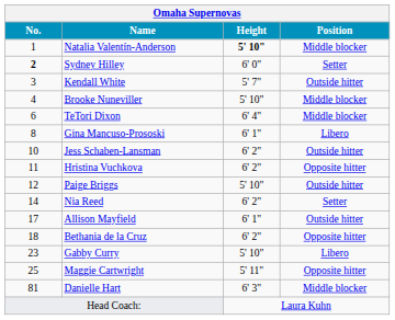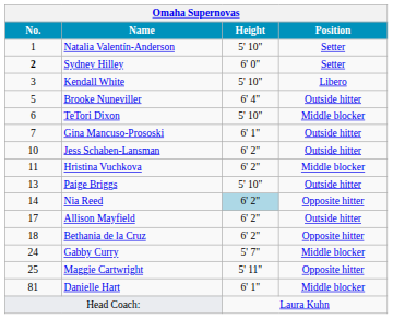 <table class="wikitable collapsible collapsed" style="font-size:90%; text-align:center">
 <tr>
 <th colspan=5 style="width:30em"><a href='#'>Omaha Supernovas</a></th>
 </tr>
 <tr>
 <th style="width:5em; color:#FFFFFF; background-color:#0092BC">No.</th>
 <th style="width:15em; color:#FFFFFF; background-color:#0092BC">Name</th>
 <th style="width:5em; color:#FFFFFF; background-color:#0092BC">Height</th>
 <th style="width:10em; color:#FFFFFF; background-color:#0092BC">Position</th>
 </tr>
 <tr>
 <td>1</td>
 <td align=left> <a href='#'>Natalia Valentín-Anderson</a></td>
-<td><strong>5' 10"</strong></td>
-<td><a href='#'>Middle blocker</a></td>
+<td>5' 10"</td>
+<td><a href='#'>Setter</a></td>
 </tr>
 <tr>
 <td><strong>2</strong></td>
 <td align=left> <a href='#'>Sydney Hilley</a></td>
 <td>6' 0"</td>
 <td><a href='#'>Setter</a></td>
 </tr>
 <tr>
 <td>3</td>
 <td align=left> <a href='#'>Kendall White</a></td>
-<td>5' 7"</td>
+<td>5' 10"</td>
+<td><a href='#'>Libero</a></td>
+</tr>
+<tr>
+<td>5</td>
+<td align=left> <a href='#'>Brooke Nuneviller</a></td>
+<td>6' 4"</td>
 <td><a href='#'>Outside hitter</a></td>
 </tr>
 <tr>
-<td>4</td>
-<td align=left> <a href='#'>Brooke Nuneviller</a></td>
+<td>6</td>
+<td align=left> <a href='#'>TeTori Dixon</a></td>
 <td>5' 10"</td>
 <td><a href='#'>Middle blocker</a></td>
 </tr>
 <tr>
-<td>6</td>
-<td align=left> <a href='#'>TeTori Dixon</a></td>
-<td>6' 4"</td>
-<td><a href='#'>Middle blocker</a></td>
-</tr>
-<tr>
-<td>8</td>
+<td>7</td>
 <td align=left> <a href='#'>Gina Mancuso-Prososki</a></td>
 <td>6' 1"</td>
-<td><a href='#'>Libero</a></td>
+<td><a href='#'>Outside hitter</a></td>
 </tr>
 <tr>
 <td>10</td>
 <td align=left> <a href='#'>Jess Schaben-Lansman</a></td>
 <td>6' 2"</td>
 <td><a href='#'>Outside hitter</a></td>
 </tr>
 <tr>
 <td>11</td>
 <td align=left> <a href='#'>Hristina Vuchkova</a></td>
 <td>6' 2"</td>
-<td><a href='#'>Opposite hitter</a></td>
+<td><a href='#'>Middle blocker</a></td>
 </tr>
 <tr>
-<td>12</td>
+<td>13</td>
 <td align=left> <a href='#'>Paige Briggs</a></td>
 <td>5' 10"</td>
 <td><a href='#'>Outside hitter</a></td>
 </tr>
 <tr>
 <td>14</td>
 <td align=left> <a href='#'>Nia Reed</a></td>
-<td>6' 2"</td>
-<td><a href='#'>Setter</a></td>
+<td style="background: lightblue;">6' 2"</td>
+<td><a href='#'>Opposite hitter</a></td>
 </tr>
 <tr>
 <td>17</td>
 <td align=left> <a href='#'>Allison Mayfield</a></td>
-<td>6' 1"</td>
+<td>6' 2"</td>
 <td><a href='#'>Outside hitter</a></td>
 </tr>
 <tr>
 <td>18</td>
 <td align=left> <a href='#'>Bethania de la Cruz</a></td>
 <td>6' 2"</td>
 <td><a href='#'>Opposite hitter</a></td>
 </tr>
 <tr>
-<td>23</td>
+<td>24</td>
 <td align=left> <a href='#'>Gabby Curry</a></td>
-<td>5' 10"</td>
-<td><a href='#'>Libero</a></td>
+<td>5' 7"</td>
+<td><a href='#'>Middle blocker</a></td>
 </tr>
 <tr>
 <td>25</td>
 <td align=left> <a href='#'>Maggie Cartwright</a></td>
 <td>5' 11"</td>
 <td><a href='#'>Opposite hitter</a></td>
 </tr>
 <tr>
 <td>81</td>
 <td align=left> <a href='#'>Danielle Hart</a></td>
-<td>6' 3"</td>
+<td>6' 1"</td>
 <td><a href='#'>Middle blocker</a></td>
 </tr>
 <tr class="sortbottom">
 <td colspan=2 style="background:#EAECF0">Head Coach:</td>
 <td colspan=2> <a href='#'>Laura Kuhn</a></td>
 </tr>
 </table>
